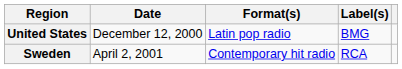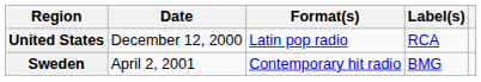 <table class="wikitable sortable plainrowheaders">
 <tr>
 <th scope="col">Region</th>
 <th scope="col">Date</th>
 <th scope="col">Format(s)</th>
 <th scope="col">Label(s)</th>
 <th scope="col"></th>
 </tr>
 <tr>
 <th scope="row">United States</th>
 <td>December 12, 2000</td>
 <td><a href='#'>Latin pop radio</a></td>
-<td><a href='#'>BMG</a></td>
+<td><a href='#'>RCA</a></td>
 <td></td>
 </tr>
 <tr>
 <th scope="row">Sweden</th>
 <td>April 2, 2001</td>
 <td><a href='#'>Contemporary hit radio</a></td>
-<td><a href='#'>RCA</a></td>
+<td><a href='#'>BMG</a></td>
 <td></td>
 </tr>
 </table>
